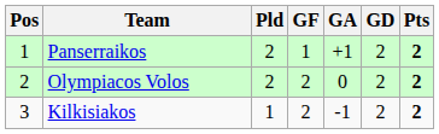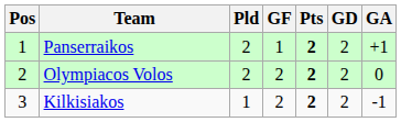 <table class="wikitable" style="text-align: center;">
 <tr>
 <th>Pos</th>
 <th width=165>Team</th>
 <th>Pld</th>
 <th>GF</th>
+<th>Pts</th>
+<th>GD</th>
 <th>GA</th>
-<th>GD</th>
-<th>Pts</th>
 </tr>
 <tr bgcolor="#ccffcc">
 <td>1</td>
 <td align=left><a href='#'>Panserraikos</a></td>
 <td>2</td>
 <td>1</td>
+<td><strong>2</strong></td>
+<td>2</td>
 <td>+1</td>
-<td>2</td>
-<td><strong>2</strong></td>
 </tr>
 <tr bgcolor="#ccffcc">
 <td>2</td>
 <td align=left><a href='#'>Olympiacos Volos</a></td>
 <td>2</td>
 <td>2</td>
+<td><strong>2</strong></td>
+<td>2</td>
 <td>0</td>
-<td>2</td>
-<td><strong>2</strong></td>
 </tr>
 <tr>
 <td>3</td>
 <td align=left><a href='#'>Kilkisiakos</a></td>
 <td>1</td>
 <td>2</td>
+<td><strong>2</strong></td>
+<td>2</td>
 <td>-1</td>
-<td>2</td>
-<td><strong>2</strong></td>
 </tr>
 </table>
